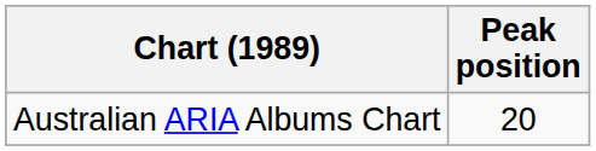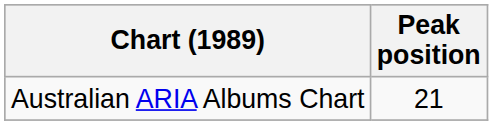 <table class="wikitable sortable">
 <tr>
 <th>Chart (1989)</th>
 <th>Peak<br>position</th>
 </tr>
 <tr>
 <td>Australian <a href='#'>ARIA</a> Albums Chart</td>
-<td align="center">20</td>
+<td align="center">21</td>
 </tr>
 </table>
